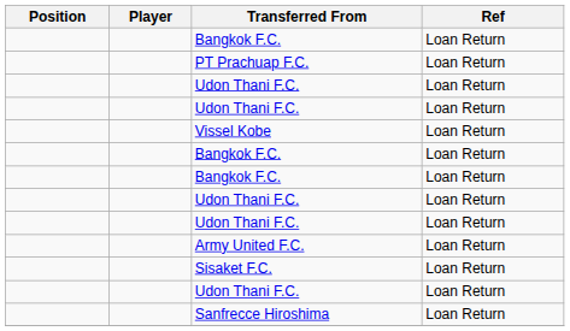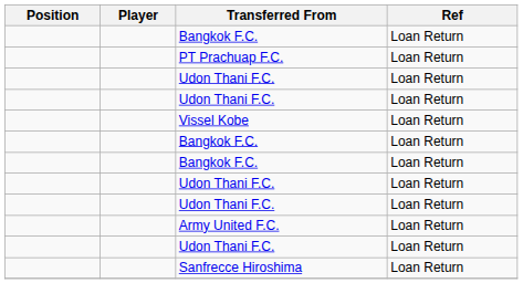 <table class="wikitable sortable" style="width:70%; text-align:center; font-size:100%; text-align:left;">
 <tr>
 <th><strong>Position</strong></th>
 <th><strong>Player</strong></th>
 <th><strong>Transferred From</strong></th>
 <th><strong>Ref</strong></th>
 </tr>
 <tr>
 <td></td>
 <td></td>
 <td> <a href='#'>Bangkok F.C.</a></td>
 <td>Loan Return</td>
 </tr>
 <tr>
 <td></td>
 <td></td>
 <td> <a href='#'>PT Prachuap F.C.</a></td>
 <td>Loan Return</td>
 </tr>
 <tr>
 <td></td>
 <td></td>
 <td> <a href='#'>Udon Thani F.C.</a></td>
 <td>Loan Return</td>
 </tr>
 <tr>
 <td></td>
 <td></td>
 <td> <a href='#'>Udon Thani F.C.</a></td>
 <td>Loan Return</td>
 </tr>
 <tr>
 <td></td>
 <td></td>
 <td> <a href='#'>Vissel Kobe</a></td>
 <td>Loan Return </td>
 </tr>
 <tr>
 <td></td>
 <td></td>
 <td> <a href='#'>Bangkok F.C.</a></td>
 <td>Loan Return</td>
 </tr>
 <tr>
 <td></td>
 <td></td>
 <td> <a href='#'>Bangkok F.C.</a></td>
 <td>Loan Return</td>
 </tr>
 <tr>
 <td></td>
 <td></td>
 <td> <a href='#'>Udon Thani F.C.</a></td>
 <td>Loan Return</td>
 </tr>
 <tr>
 <td></td>
 <td></td>
 <td> <a href='#'>Udon Thani F.C.</a></td>
 <td>Loan Return</td>
 </tr>
 <tr>
 <td></td>
 <td></td>
 <td> <a href='#'>Army United F.C.</a></td>
 <td>Loan Return</td>
 </tr>
 <tr>
 <td></td>
 <td></td>
-<td> <a href='#'>Sisaket F.C.</a></td>
-<td>Loan Return</td>
-</tr>
-<tr>
-<td></td>
-<td></td>
 <td> <a href='#'>Udon Thani F.C.</a></td>
 <td>Loan Return</td>
 </tr>
 <tr>
 <td></td>
 <td></td>
 <td> <a href='#'>Sanfrecce Hiroshima</a></td>
 <td>Loan Return</td>
 </tr>
 <tr>
 </tr>
 </table>
